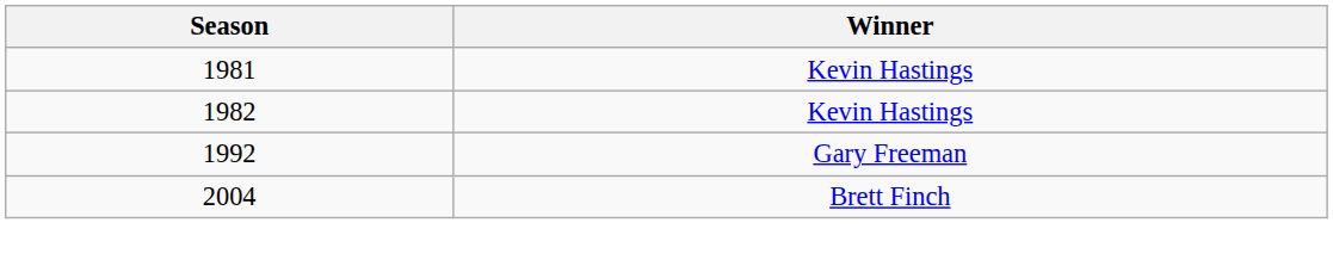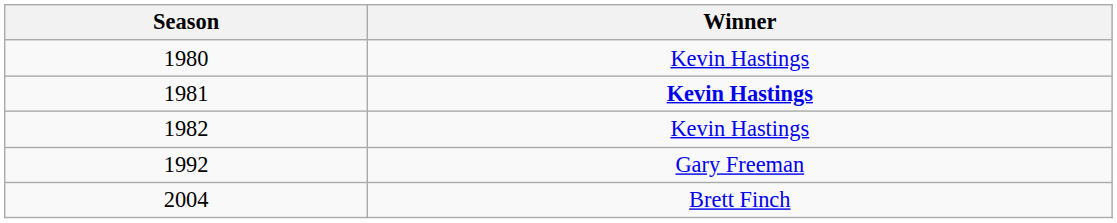 <table class="wikitable" width="50%" style="text-align: center;">
 <tr>
 <th>Season</th>
 <th>Winner</th>
 </tr>
 <tr>
+<td>1980</td>
+<td><a href='#'>Kevin Hastings</a></td>
+</tr>
+<tr>
 <td>1981</td>
-<td><a href='#'>Kevin Hastings</a></td>
+<td><strong><a href='#'>Kevin Hastings</a></strong></td>
 </tr>
 <tr>
 <td>1982</td>
 <td><a href='#'>Kevin Hastings</a></td>
 </tr>
 <tr>
 <td>1992</td>
 <td><a href='#'>Gary Freeman</a></td>
 </tr>
 <tr>
 <td>2004</td>
 <td><a href='#'>Brett Finch</a></td>
 </tr>
 </table>
